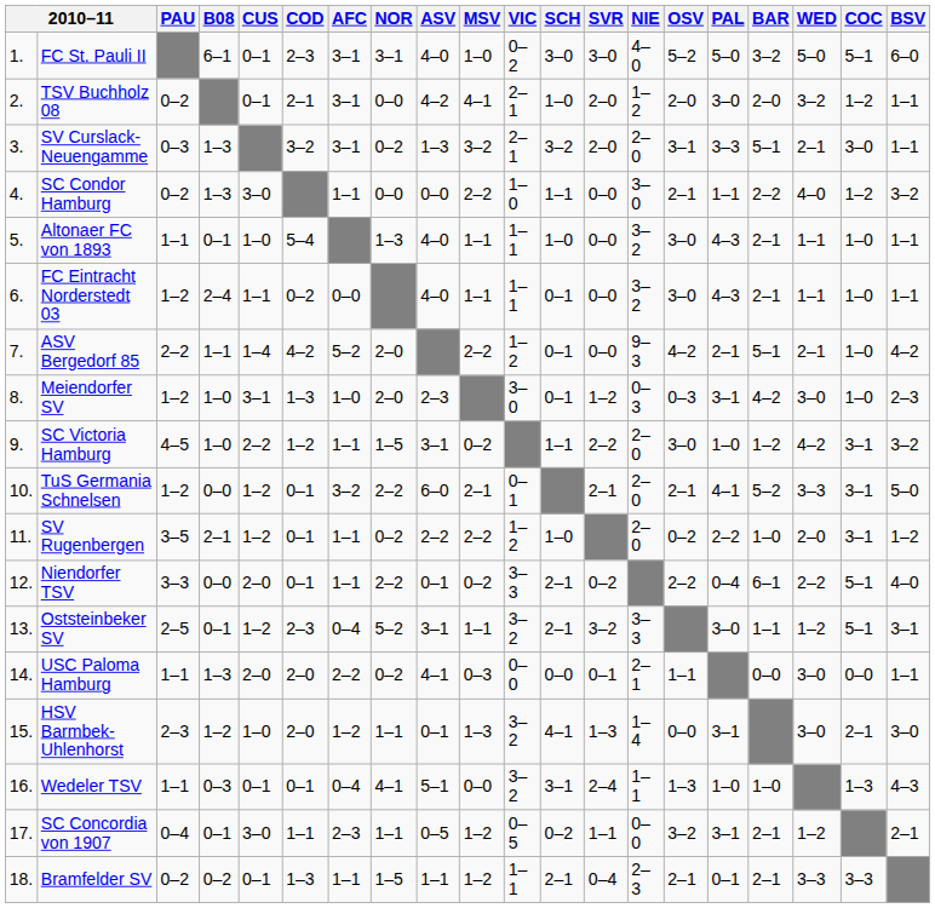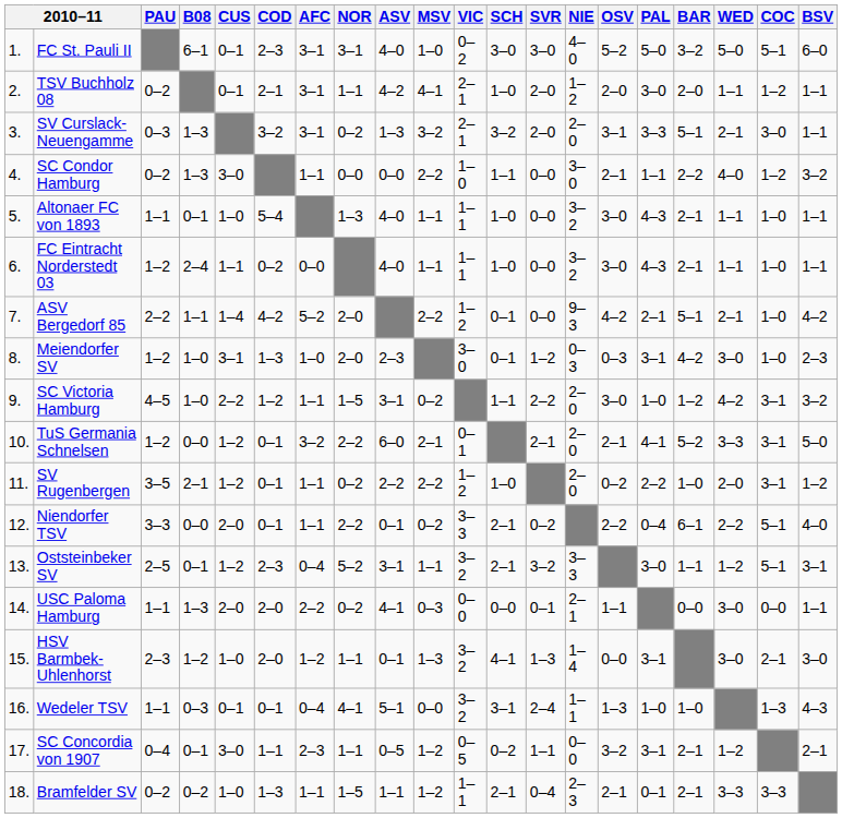 <table class="wikitable" style="text-align– center;">
 <tr>
 <th colspan="2">2010–11</th>
 <th><a href='#'>PAU</a></th>
 <th><a href='#'>B08</a></th>
 <th><a href='#'>CUS</a></th>
 <th><a href='#'>COD</a></th>
 <th><a href='#'>AFC</a></th>
 <th><a href='#'>NOR</a></th>
 <th><a href='#'>ASV</a></th>
 <th><a href='#'>MSV</a></th>
 <th><a href='#'>VIC</a></th>
 <th><a href='#'>SCH</a></th>
 <th><a href='#'>SVR</a></th>
 <th><a href='#'>NIE</a></th>
 <th><a href='#'>OSV</a></th>
 <th><a href='#'>PAL</a></th>
 <th><a href='#'>BAR</a></th>
 <th><a href='#'>WED</a></th>
 <th><a href='#'>COC</a></th>
 <th><a href='#'>BSV</a></th>
 </tr>
 <tr>
 <td>1.</td>
 <td style="text-align– left;"><a href='#'>FC St. Pauli II</a></td>
 <td style="background:grey"></td>
 <td>6–1</td>
 <td>0–1</td>
 <td>2–3</td>
 <td>3–1</td>
 <td>3–1</td>
 <td>4–0</td>
 <td>1–0</td>
 <td>0–2</td>
 <td>3–0</td>
 <td>3–0</td>
 <td>4–0</td>
 <td>5–2</td>
 <td>5–0</td>
 <td>3–2</td>
 <td>5–0</td>
 <td>5–1</td>
 <td>6–0</td>
 </tr>
 <tr>
 <td>2.</td>
 <td style="text-align– left;"><a href='#'>TSV Buchholz 08</a></td>
 <td>0–2</td>
 <td style="background:grey"></td>
 <td>0–1</td>
 <td>2–1</td>
 <td>3–1</td>
-<td>0–0</td>
+<td>1–1</td>
 <td>4–2</td>
 <td>4–1</td>
 <td>2–1</td>
 <td>1–0</td>
 <td>2–0</td>
 <td>1–2</td>
 <td>2–0</td>
 <td>3–0</td>
 <td>2–0</td>
-<td>3–2</td>
+<td>1–1</td>
 <td>1–2</td>
 <td>1–1</td>
 </tr>
 <tr>
 <td>3.</td>
 <td style="text-align– left;"><a href='#'>SV Curslack-Neuengamme</a></td>
 <td>0–3</td>
 <td>1–3</td>
 <td style="background:grey"></td>
 <td>3–2</td>
 <td>3–1</td>
 <td>0–2</td>
 <td>1–3</td>
 <td>3–2</td>
 <td>2–1</td>
 <td>3–2</td>
 <td>2–0</td>
 <td>2–0</td>
 <td>3–1</td>
 <td>3–3</td>
 <td>5–1</td>
 <td>2–1</td>
 <td>3–0</td>
 <td>1–1</td>
 </tr>
 <tr>
 <td>4.</td>
 <td style="text-align– left;"><a href='#'>SC Condor Hamburg</a></td>
 <td>0–2</td>
 <td>1–3</td>
 <td>3–0</td>
 <td style="background:grey"></td>
 <td>1–1</td>
 <td>0–0</td>
 <td>0–0</td>
 <td>2–2</td>
 <td>1–0</td>
 <td>1–1</td>
 <td>0–0</td>
 <td>3–0</td>
 <td>2–1</td>
 <td>1–1</td>
 <td>2–2</td>
 <td>4–0</td>
 <td>1–2</td>
 <td>3–2</td>
 </tr>
 <tr>
 <td>5.</td>
 <td style="text-align– left;"><a href='#'>Altonaer FC von 1893</a></td>
 <td>1–1</td>
 <td>0–1</td>
 <td>1–0</td>
 <td>5–4</td>
 <td style="background:grey"></td>
 <td>1–3</td>
 <td>4–0</td>
 <td>1–1</td>
 <td>1–1</td>
 <td>1–0</td>
 <td>0–0</td>
 <td>3–2</td>
 <td>3–0</td>
 <td>4–3</td>
 <td>2–1</td>
 <td>1–1</td>
 <td>1–0</td>
 <td>1–1</td>
 </tr>
 <tr>
 <td>6.</td>
 <td style="text-align– left;"><a href='#'>FC Eintracht Norderstedt 03</a></td>
 <td>1–2</td>
 <td>2–4</td>
 <td>1–1</td>
 <td>0–2</td>
 <td>0–0</td>
 <td style="background:grey"></td>
 <td>4–0</td>
 <td>1–1</td>
 <td>1–1</td>
-<td>0–1</td>
+<td>1–0</td>
 <td>0–0</td>
 <td>3–2</td>
 <td>3–0</td>
 <td>4–3</td>
 <td>2–1</td>
 <td>1–1</td>
 <td>1–0</td>
 <td>1–1</td>
 </tr>
 <tr>
 <td>7.</td>
 <td style="text-align– left;"><a href='#'>ASV Bergedorf 85</a></td>
 <td>2–2</td>
 <td>1–1</td>
 <td>1–4</td>
 <td>4–2</td>
 <td>5–2</td>
 <td>2–0</td>
 <td style="background:grey"></td>
 <td>2–2</td>
 <td>1–2</td>
 <td>0–1</td>
 <td>0–0</td>
 <td>9–3</td>
 <td>4–2</td>
 <td>2–1</td>
 <td>5–1</td>
 <td>2–1</td>
 <td>1–0</td>
 <td>4–2</td>
 </tr>
 <tr>
 <td>8.</td>
 <td style="text-align– left;"><a href='#'>Meiendorfer SV</a></td>
 <td>1–2</td>
 <td>1–0</td>
 <td>3–1</td>
 <td>1–3</td>
 <td>1–0</td>
 <td>2–0</td>
 <td>2–3</td>
 <td style="background:grey"></td>
 <td>3–0</td>
 <td>0–1</td>
 <td>1–2</td>
 <td>0–3</td>
 <td>0–3</td>
 <td>3–1</td>
 <td>4–2</td>
 <td>3–0</td>
 <td>1–0</td>
 <td>2–3</td>
 </tr>
 <tr>
 <td>9.</td>
 <td style="text-align– left;"><a href='#'>SC Victoria Hamburg</a></td>
 <td>4–5</td>
 <td>1–0</td>
 <td>2–2</td>
 <td>1–2</td>
 <td>1–1</td>
 <td>1–5</td>
 <td>3–1</td>
 <td>0–2</td>
 <td style="background:grey"></td>
 <td>1–1</td>
 <td>2–2</td>
 <td>2–0</td>
 <td>3–0</td>
 <td>1–0</td>
 <td>1–2</td>
 <td>4–2</td>
 <td>3–1</td>
 <td>3–2</td>
 </tr>
 <tr>
 <td>10.</td>
 <td style="text-align– left;"><a href='#'>TuS Germania Schnelsen</a></td>
 <td>1–2</td>
 <td>0–0</td>
 <td>1–2</td>
 <td>0–1</td>
 <td>3–2</td>
 <td>2–2</td>
 <td>6–0</td>
 <td>2–1</td>
 <td>0–1</td>
 <td style="background:grey"></td>
 <td>2–1</td>
 <td>2–0</td>
 <td>2–1</td>
 <td>4–1</td>
 <td>5–2</td>
 <td>3–3</td>
 <td>3–1</td>
 <td>5–0</td>
 </tr>
 <tr>
 <td>11.</td>
 <td style="text-align– left;"><a href='#'>SV Rugenbergen</a></td>
 <td>3–5</td>
 <td>2–1</td>
 <td>1–2</td>
 <td>0–1</td>
 <td>1–1</td>
 <td>0–2</td>
 <td>2–2</td>
 <td>2–2</td>
 <td>1–2</td>
 <td>1–0</td>
 <td style="background:grey"></td>
 <td>2–0</td>
 <td>0–2</td>
 <td>2–2</td>
 <td>1–0</td>
 <td>2–0</td>
 <td>3–1</td>
 <td>1–2</td>
 </tr>
 <tr>
 <td>12.</td>
 <td style="text-align– left;"><a href='#'>Niendorfer TSV</a></td>
 <td>3–3</td>
 <td>0–0</td>
 <td>2–0</td>
 <td>0–1</td>
 <td>1–1</td>
 <td>2–2</td>
 <td>0–1</td>
 <td>0–2</td>
 <td>3–3</td>
 <td>2–1</td>
 <td>0–2</td>
 <td style="background:grey"></td>
 <td>2–2</td>
 <td>0–4</td>
 <td>6–1</td>
 <td>2–2</td>
 <td>5–1</td>
 <td>4–0</td>
 </tr>
 <tr>
 <td>13.</td>
 <td style="text-align– left;"><a href='#'>Oststeinbeker SV</a></td>
 <td>2–5</td>
 <td>0–1</td>
 <td>1–2</td>
 <td>2–3</td>
 <td>0–4</td>
 <td>5–2</td>
 <td>3–1</td>
 <td>1–1</td>
 <td>3–2</td>
 <td>2–1</td>
 <td>3–2</td>
 <td>3–3</td>
 <td style="background:grey"></td>
 <td>3–0</td>
 <td>1–1</td>
 <td>1–2</td>
 <td>5–1</td>
 <td>3–1</td>
 </tr>
 <tr>
 <td>14.</td>
 <td style="text-align– left;"><a href='#'>USC Paloma Hamburg</a></td>
 <td>1–1</td>
 <td>1–3</td>
 <td>2–0</td>
 <td>2–0</td>
 <td>2–2</td>
 <td>0–2</td>
 <td>4–1</td>
 <td>0–3</td>
 <td>0–0</td>
 <td>0–0</td>
 <td>0–1</td>
 <td>2–1</td>
 <td>1–1</td>
 <td style="background:grey"></td>
 <td>0–0</td>
 <td>3–0</td>
 <td>0–0</td>
 <td>1–1</td>
 </tr>
 <tr>
 <td>15.</td>
 <td style="text-align– left;"><a href='#'>HSV Barmbek-Uhlenhorst</a></td>
 <td>2–3</td>
 <td>1–2</td>
 <td>1–0</td>
 <td>2–0</td>
 <td>1–2</td>
 <td>1–1</td>
 <td>0–1</td>
 <td>1–3</td>
 <td>3–2</td>
 <td>4–1</td>
 <td>1–3</td>
 <td>1–4</td>
 <td>0–0</td>
 <td>3–1</td>
 <td style="background:grey"></td>
 <td>3–0</td>
 <td>2–1</td>
 <td>3–0</td>
 </tr>
 <tr>
 <td>16.</td>
 <td style="text-align– left;"><a href='#'>Wedeler TSV</a></td>
 <td>1–1</td>
 <td>0–3</td>
 <td>0–1</td>
 <td>0–1</td>
 <td>0–4</td>
 <td>4–1</td>
 <td>5–1</td>
 <td>0–0</td>
 <td>3–2</td>
 <td>3–1</td>
 <td>2–4</td>
 <td>1–1</td>
 <td>1–3</td>
 <td>1–0</td>
 <td>1–0</td>
 <td style="background:grey"></td>
 <td>1–3</td>
 <td>4–3</td>
 </tr>
 <tr>
 <td>17.</td>
 <td style="text-align– left;"><a href='#'>SC Concordia von 1907</a></td>
 <td>0–4</td>
 <td>0–1</td>
 <td>3–0</td>
 <td>1–1</td>
 <td>2–3</td>
 <td>1–1</td>
 <td>0–5</td>
 <td>1–2</td>
 <td>0–5</td>
 <td>0–2</td>
 <td>1–1</td>
 <td>0–0</td>
 <td>3–2</td>
 <td>3–1</td>
 <td>2–1</td>
 <td>1–2</td>
 <td style="background:grey"></td>
 <td>2–1</td>
 </tr>
 <tr>
 <td>18.</td>
 <td style="text-align– left;"><a href='#'>Bramfelder SV</a></td>
 <td>0–2</td>
 <td>0–2</td>
-<td>0–1</td>
+<td>1–0</td>
 <td>1–3</td>
 <td>1–1</td>
 <td>1–5</td>
 <td>1–1</td>
 <td>1–2</td>
 <td>1–1</td>
 <td>2–1</td>
 <td>0–4</td>
 <td>2–3</td>
 <td>2–1</td>
 <td>0–1</td>
 <td>2–1</td>
 <td>3–3</td>
 <td>3–3</td>
 <td style="background:grey"></td>
 </tr>
 </table>
